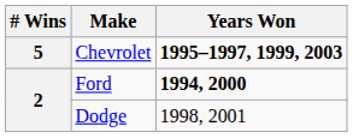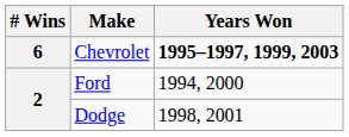 <table class="wikitable" style="font-size: 95%;">
 <tr>
 <th># Wins</th>
 <th>Make</th>
 <th>Years Won</th>
 </tr>
 <tr>
-<th>5</th>
+<th>6</th>
 <td> <a href='#'>Chevrolet</a></td>
 <td><strong>1995–1997, 1999, 2003</strong></td>
 </tr>
 <tr>
 <th rowspan="2">2</th>
 <td> <a href='#'>Ford</a></td>
-<td><strong>1994, 2000</strong></td>
+<td>1994, 2000</td>
 </tr>
 <tr>
 <td>  <a href='#'>Dodge</a></td>
 <td>1998, 2001</td>
 </tr>
 </table>
